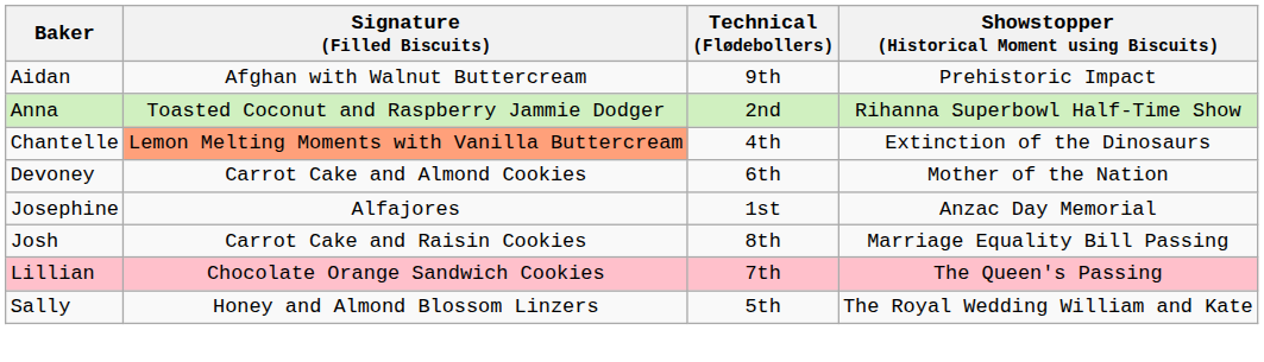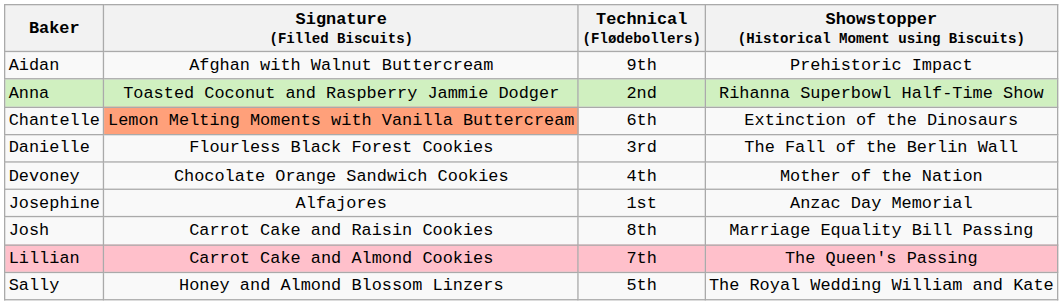 <table class="wikitable" style="text-align:center;">
 <tr>
 <th>Baker</th>
 <th>Signature<br><small>(Filled Biscuits)</small></th>
 <th>Technical<br><small>(Flødebollers)</small></th>
 <th>Showstopper<br><small>(Historical Moment using Biscuits)</small></th>
 </tr>
 <tr>
 <td align="left">Aidan</td>
 <td>Afghan with Walnut Buttercream</td>
 <td>9th</td>
 <td>Prehistoric Impact</td>
 </tr>
 <tr style="background:#d0f0c0;">
 <td align="left">Anna</td>
 <td>Toasted Coconut and Raspberry Jammie Dodger</td>
 <td>2nd</td>
 <td>Rihanna Superbowl Half-Time Show</td>
 </tr>
 <tr>
 <td align="left">Chantelle</td>
 <td style="background: lightsalmon;">Lemon Melting Moments with Vanilla Buttercream</td>
-<td>4th</td>
+<td>6th</td>
 <td>Extinction of the Dinosaurs</td>
 </tr>
 <tr>
+<td align="left">Danielle</td>
+<td>Flourless Black Forest Cookies</td>
+<td>3rd</td>
+<td>The Fall of the Berlin Wall</td>
+</tr>
+<tr>
 <td align="left">Devoney</td>
-<td>Carrot Cake and Almond Cookies</td>
-<td>6th</td>
+<td>Chocolate Orange Sandwich Cookies</td>
+<td>4th</td>
 <td>Mother of the Nation</td>
 </tr>
 <tr>
 <td align="left">Josephine</td>
 <td>Alfajores</td>
 <td>1st</td>
 <td>Anzac Day Memorial</td>
 </tr>
 <tr>
 <td align="left">Josh</td>
 <td>Carrot Cake and Raisin Cookies</td>
 <td>8th</td>
 <td>Marriage Equality Bill Passing</td>
 </tr>
 <tr style="background:pink;">
 <td align="left">Lillian</td>
-<td>Chocolate Orange Sandwich Cookies</td>
+<td>Carrot Cake and Almond Cookies</td>
 <td>7th</td>
 <td>The Queen's Passing</td>
 </tr>
 <tr>
 <td align="left">Sally</td>
 <td>Honey and Almond Blossom Linzers</td>
 <td>5th</td>
 <td>The Royal Wedding William and Kate</td>
 </tr>
 </table>
